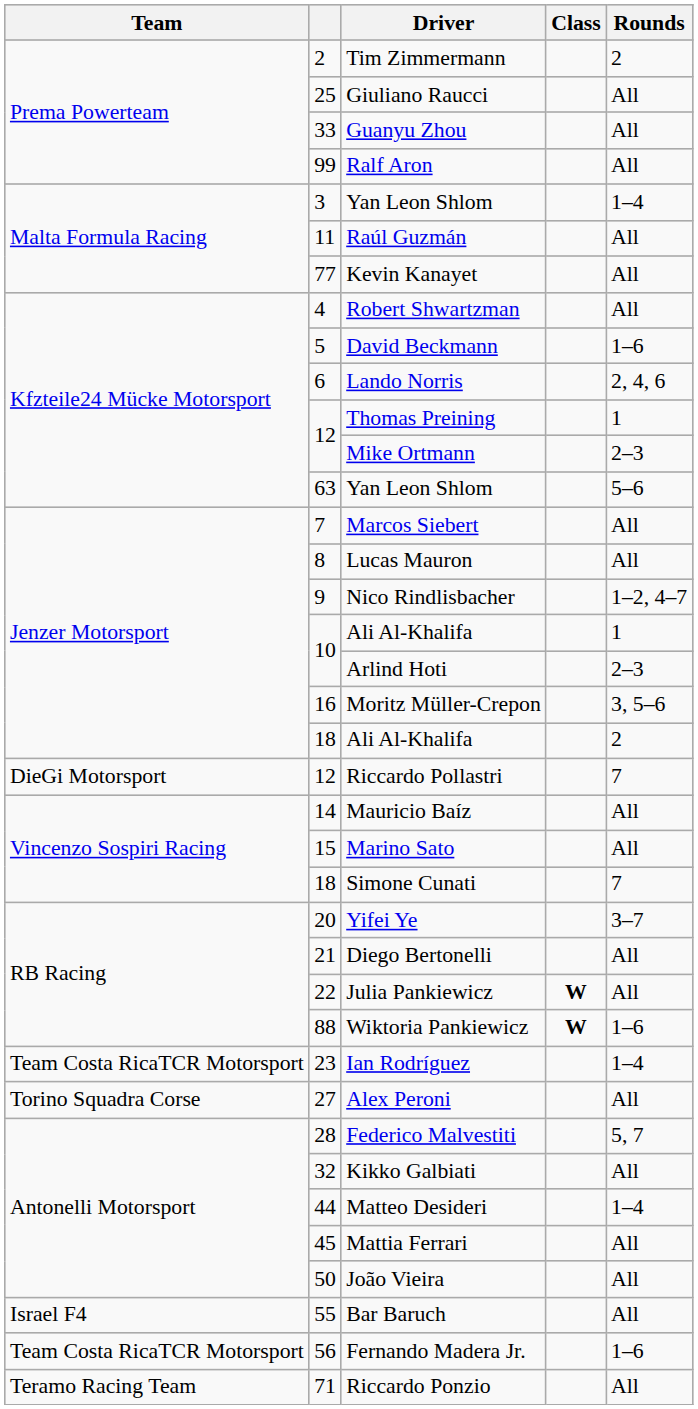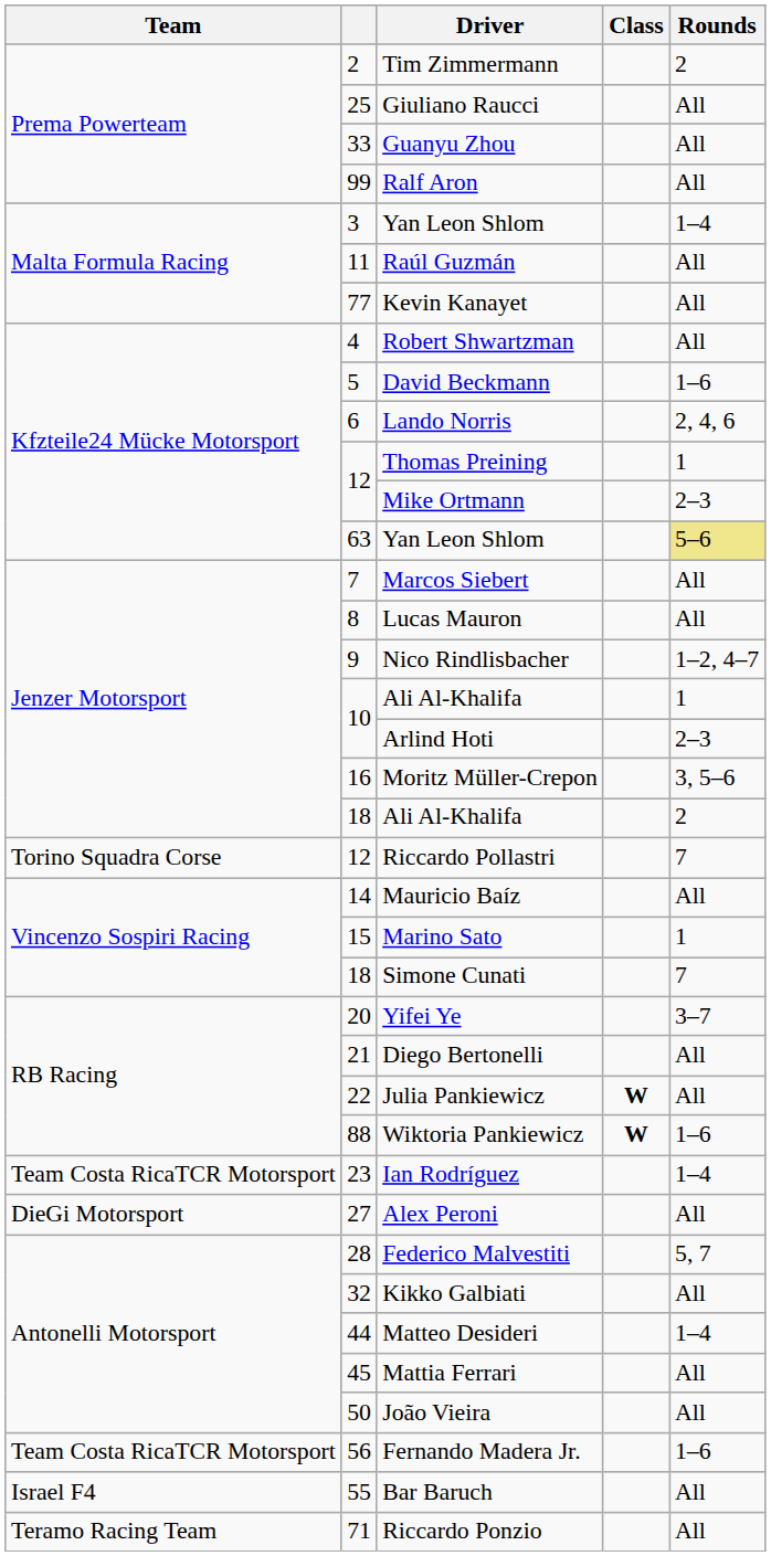 <table class="wikitable" style="font-size: 85%;">
 <tr>
 <th>Team</th>
 <th></th>
 <th>Driver</th>
 <th>Class</th>
 <th>Rounds</th>
 </tr>
 <tr>
 <td rowspan=4> <a href='#'>Prema Powerteam</a></td>
 <td>2</td>
 <td> Tim Zimmermann</td>
 <td></td>
 <td>2</td>
 </tr>
 <tr>
 <td>25</td>
 <td> Giuliano Raucci</td>
 <td></td>
 <td>All</td>
 </tr>
 <tr>
 <td>33</td>
 <td> <a href='#'>Guanyu Zhou</a></td>
 <td></td>
 <td>All</td>
 </tr>
 <tr>
 <td>99</td>
 <td> <a href='#'>Ralf Aron</a></td>
 <td></td>
 <td>All</td>
 </tr>
 <tr>
 <td rowspan=3> <a href='#'>Malta Formula Racing</a></td>
 <td>3</td>
 <td> Yan Leon Shlom</td>
 <td style="text-align:center"></td>
 <td>1–4</td>
 </tr>
 <tr>
 <td>11</td>
 <td> <a href='#'>Raúl Guzmán</a></td>
 <td style="text-align:center"></td>
 <td>All</td>
 </tr>
 <tr>
 <td>77</td>
 <td> Kevin Kanayet</td>
 <td style="text-align:center"></td>
 <td>All</td>
 </tr>
 <tr>
 <td rowspan=6> <a href='#'>Kfzteile24 Mücke Motorsport</a></td>
 <td>4</td>
 <td> <a href='#'>Robert Shwartzman</a></td>
 <td></td>
 <td>All</td>
 </tr>
 <tr>
 <td>5</td>
 <td> <a href='#'>David Beckmann</a></td>
 <td></td>
 <td>1–6</td>
 </tr>
 <tr>
 <td>6</td>
 <td> <a href='#'>Lando Norris</a></td>
 <td></td>
 <td>2, 4, 6</td>
 </tr>
 <tr>
 <td rowspan=2>12</td>
 <td> <a href='#'>Thomas Preining</a></td>
 <td style="text-align:center"></td>
 <td>1</td>
 </tr>
 <tr>
 <td> <a href='#'>Mike Ortmann</a></td>
 <td style="text-align:center"></td>
 <td>2–3</td>
 </tr>
 <tr>
 <td>63</td>
 <td> Yan Leon Shlom</td>
 <td style="text-align:center"></td>
-<td>5–6</td>
+<td style="background: khaki;">5–6</td>
 </tr>
 <tr>
 <td rowspan=7> <a href='#'>Jenzer Motorsport</a></td>
 <td>7</td>
 <td> <a href='#'>Marcos Siebert</a></td>
 <td></td>
 <td>All</td>
 </tr>
 <tr>
 <td>8</td>
 <td> Lucas Mauron</td>
 <td></td>
 <td>All</td>
 </tr>
 <tr>
 <td>9</td>
 <td> Nico Rindlisbacher</td>
 <td></td>
 <td>1–2, 4–7</td>
 </tr>
 <tr>
 <td rowspan=2>10</td>
 <td> Ali Al-Khalifa</td>
 <td></td>
 <td>1</td>
 </tr>
 <tr>
 <td> Arlind Hoti</td>
 <td></td>
 <td>2–3</td>
 </tr>
 <tr>
 <td>16</td>
 <td> Moritz Müller-Crepon</td>
 <td></td>
 <td>3, 5–6</td>
 </tr>
 <tr>
 <td>18</td>
 <td> Ali Al-Khalifa</td>
 <td></td>
 <td>2</td>
 </tr>
 <tr>
-<td> DieGi Motorsport</td>
+<td> Torino Squadra Corse</td>
 <td>12</td>
 <td> Riccardo Pollastri</td>
 <td style="text-align:center"></td>
 <td>7</td>
 </tr>
 <tr>
 <td rowspan=3> <a href='#'>Vincenzo Sospiri Racing</a></td>
 <td>14</td>
 <td> Mauricio Baíz</td>
 <td></td>
 <td>All</td>
 </tr>
 <tr>
 <td>15</td>
 <td> <a href='#'>Marino Sato</a></td>
 <td></td>
-<td>All</td>
+<td>1</td>
 </tr>
 <tr>
 <td>18</td>
 <td> Simone Cunati</td>
 <td></td>
 <td>7</td>
 </tr>
 <tr>
 <td rowspan=4> RB Racing</td>
 <td>20</td>
 <td> <a href='#'>Yifei Ye</a></td>
 <td></td>
 <td>3–7</td>
 </tr>
 <tr>
 <td>21</td>
 <td> Diego Bertonelli</td>
 <td></td>
 <td>All</td>
 </tr>
 <tr>
 <td>22</td>
 <td> Julia Pankiewicz</td>
 <td align=center><strong><span>W</span></strong></td>
 <td>All</td>
 </tr>
 <tr>
 <td>88</td>
 <td> Wiktoria Pankiewicz</td>
 <td align=center><strong><span>W</span></strong></td>
 <td>1–6</td>
 </tr>
 <tr>
 <td nowrap> Team Costa RicaTCR Motorsport</td>
 <td>23</td>
 <td> <a href='#'>Ian Rodríguez</a></td>
 <td></td>
 <td>1–4</td>
 </tr>
 <tr>
-<td> Torino Squadra Corse</td>
+<td> DieGi Motorsport</td>
 <td>27</td>
 <td> <a href='#'>Alex Peroni</a></td>
 <td></td>
 <td>All</td>
 </tr>
 <tr>
 <td rowspan=5> Antonelli Motorsport</td>
 <td>28</td>
 <td> <a href='#'>Federico Malvestiti</a></td>
 <td></td>
 <td>5, 7</td>
 </tr>
 <tr>
 <td>32</td>
 <td> Kikko Galbiati</td>
 <td></td>
 <td>All</td>
 </tr>
 <tr>
 <td>44</td>
 <td> Matteo Desideri</td>
 <td></td>
 <td>1–4</td>
 </tr>
 <tr>
 <td>45</td>
 <td> Mattia Ferrari</td>
 <td></td>
 <td>All</td>
 </tr>
 <tr>
 <td>50</td>
 <td> João Vieira</td>
 <td></td>
 <td>All</td>
 </tr>
 <tr>
+<td nowrap> Team Costa RicaTCR Motorsport</td>
+<td>56</td>
+<td nowrap> Fernando Madera Jr.</td>
+<td></td>
+<td>1–6</td>
+</tr>
+<tr>
 <td> Israel F4</td>
 <td>55</td>
 <td> Bar Baruch</td>
 <td></td>
 <td>All</td>
-</tr>
-<tr>
-<td nowrap> Team Costa RicaTCR Motorsport</td>
-<td>56</td>
-<td nowrap> Fernando Madera Jr.</td>
-<td></td>
-<td>1–6</td>
 </tr>
 <tr>
 <td> Teramo Racing Team</td>
 <td>71</td>
 <td> Riccardo Ponzio</td>
 <td></td>
 <td>All</td>
 </tr>
 </table>
